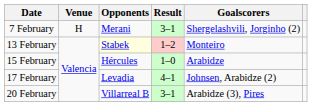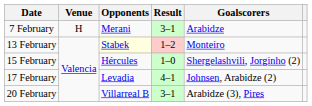 <table class="wikitable sortable plainrowheaders" style="text-align:center;">
 <tr>
 <th scope=col>Date</th>
 <th scope=col>Venue</th>
 <th scope=col>Opponents</th>
 <th scope=col>Result</th>
 <th scope=col>Goalscorers</th>
 <th scope=col class=unsortable></th>
 </tr>
 <tr>
 <td>7 February</td>
 <td>H</td>
 <td align=left><a href='#'>Merani</a></td>
 <td style="background:#cfc;">3–1</td>
-<td align=left><a href='#'>Shergelashvili</a>, <a href='#'>Jorginho</a> (2)</td>
+<td align=left><a href='#'>Arabidze</a></td>
 <td></td>
 </tr>
 <tr>
 <td>13 February</td>
 <td rowspan="4"><a href='#'>Valencia</a></td>
 <td align=left style="background: lightyellow;"><a href='#'>Stabek</a></td>
 <td style="background:#fcc;">1–2</td>
 <td align=left><a href='#'>Monteiro</a></td>
 <td></td>
 </tr>
 <tr>
 <td>15 February</td>
 <td align=left><a href='#'>Hércules</a></td>
 <td style="background:#cfc;">1–0</td>
-<td align=left><a href='#'>Arabidze</a></td>
+<td align=left><a href='#'>Shergelashvili</a>, <a href='#'>Jorginho</a> (2)</td>
 <td></td>
 </tr>
 <tr>
 <td>17 February</td>
 <td align=left><a href='#'>Levadia</a></td>
 <td style="background:#cfc;">4–1</td>
 <td align=left><a href='#'>Johnsen</a>, Arabidze (2)</td>
 <td></td>
 </tr>
 <tr>
 <td>20 February</td>
 <td align=left><a href='#'>Villarreal B</a></td>
 <td style="background:#cfc;">3–1</td>
 <td align=left>Arabidze (3), <a href='#'>Pires</a></td>
 <td></td>
 </tr>
 </table>
